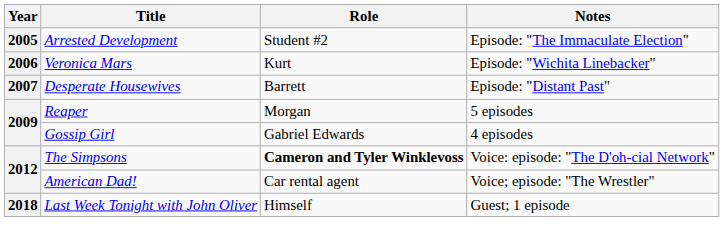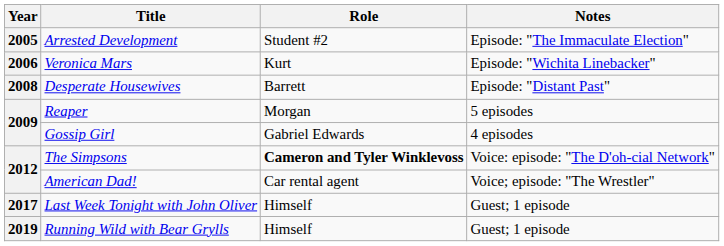 <table class="wikitable plainrowheaders">
 <tr>
 <th scope="col">Year</th>
 <th scope="col">Title</th>
 <th scope="col">Role</th>
 <th class="unsortable">Notes</th>
 </tr>
 <tr>
 <th scope="row">2005</th>
 <td><em><a href='#'>Arrested Development</a></em></td>
 <td>Student #2</td>
 <td>Episode: "<a href='#'>The Immaculate Election</a>"</td>
 </tr>
 <tr>
 <th scope="row">2006</th>
 <td><em><a href='#'>Veronica Mars</a></em></td>
 <td>Kurt</td>
 <td>Episode: "<a href='#'>Wichita Linebacker</a>"</td>
 </tr>
 <tr>
-<th scope="row">2007</th>
+<th scope="row">2008</th>
 <td><em><a href='#'>Desperate Housewives</a></em></td>
 <td>Barrett</td>
 <td>Episode: "<a href='#'>Distant Past</a>"</td>
 </tr>
 <tr>
 <th rowspan="2" scope="row">2009</th>
 <td><em><a href='#'>Reaper</a></em></td>
 <td>Morgan</td>
 <td>5 episodes</td>
 </tr>
 <tr>
 <td><em><a href='#'>Gossip Girl</a></em></td>
 <td>Gabriel Edwards</td>
 <td>4 episodes</td>
 </tr>
 <tr>
 <th scope="row" rowspan="2">2012</th>
 <td><em><a href='#'>The Simpsons</a></em></td>
 <td><strong>Cameron and Tyler Winklevoss</strong></td>
 <td>Voice: episode: "<a href='#'>The D'oh-cial Network</a>"</td>
 </tr>
 <tr>
 <td><em><a href='#'>American Dad!</a></em></td>
 <td>Car rental agent</td>
 <td>Voice; episode: "The Wrestler"</td>
 </tr>
 <tr>
-<th scope="row">2018</th>
+<th scope="row">2017</th>
 <td><em><a href='#'>Last Week Tonight with John Oliver</a></em></td>
 <td>Himself</td>
 <td>Guest; 1 episode</td>
 </tr>
+<tr>
+<th scope="row">2019</th>
+<td><em><a href='#'>Running Wild with Bear Grylls</a></em></td>
+<td>Himself</td>
+<td>Guest; 1 episode</td>
+</tr>
 </table>
